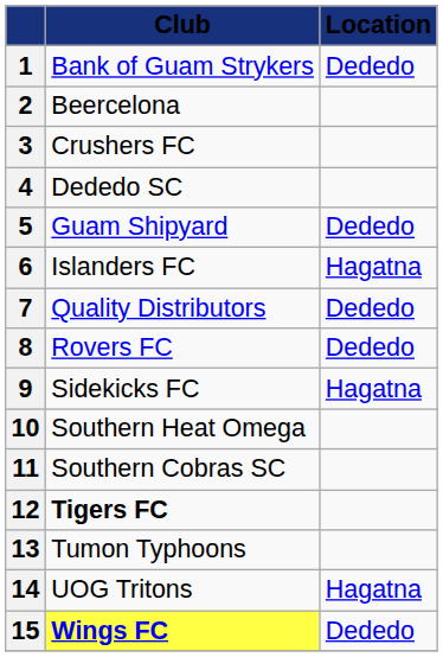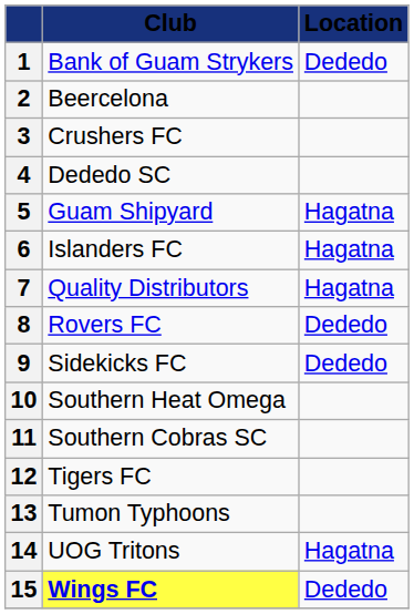 <table class="wikitable sortable" style="text-align:left">
 <tr>
 <th style="background:#17317c;"></th>
 <th style="background:#17317c;"><span>Club</span></th>
 <th style="background:#17317c;"><span>Location</span></th>
 </tr>
 <tr>
 <th>1</th>
 <td><a href='#'>Bank of Guam Strykers</a></td>
 <td><a href='#'>Dededo</a></td>
 </tr>
 <tr>
 <th>2</th>
 <td>Beercelona</td>
 <td></td>
 </tr>
 <tr>
 <th>3</th>
 <td>Crushers FC</td>
 <td></td>
 </tr>
 <tr>
 <th>4</th>
 <td>Dededo SC</td>
 <td></td>
 </tr>
 <tr>
 <th>5</th>
 <td><a href='#'>Guam Shipyard</a></td>
-<td><a href='#'>Dededo</a></td>
+<td><a href='#'>Hagatna</a></td>
 </tr>
 <tr>
 <th>6</th>
 <td>Islanders FC</td>
 <td><a href='#'>Hagatna</a></td>
 </tr>
 <tr>
 <th>7</th>
 <td><a href='#'>Quality Distributors</a></td>
-<td><a href='#'>Dededo</a></td>
+<td><a href='#'>Hagatna</a></td>
 </tr>
 <tr>
 <th>8</th>
 <td><a href='#'>Rovers FC</a></td>
 <td><a href='#'>Dededo</a></td>
 </tr>
 <tr>
 <th>9</th>
 <td>Sidekicks FC</td>
-<td><a href='#'>Hagatna</a></td>
+<td><a href='#'>Dededo</a></td>
 </tr>
 <tr>
 <th>10</th>
 <td>Southern Heat Omega</td>
 <td></td>
 </tr>
 <tr>
 <th>11</th>
 <td>Southern Cobras SC</td>
 <td></td>
 </tr>
 <tr>
 <th>12</th>
-<td><strong>Tigers FC</strong></td>
+<td>Tigers FC</td>
 <td></td>
 </tr>
 <tr>
 <th>13</th>
 <td>Tumon Typhoons</td>
 <td></td>
 </tr>
 <tr>
 <th>14</th>
 <td>UOG Tritons</td>
 <td><a href='#'>Hagatna</a></td>
 </tr>
 <tr>
 <th>15</th>
 <td bgcolor=#ffff44><strong><a href='#'>Wings FC</a></strong></td>
 <td><a href='#'>Dededo</a></td>
 </tr>
 <tr>
 </tr>
 </table>
